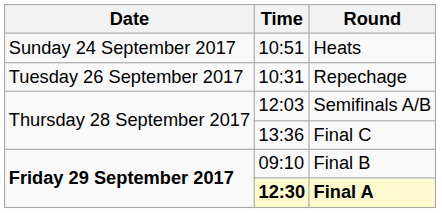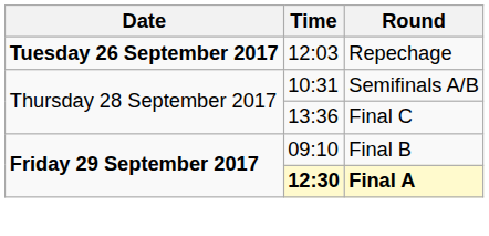 <table class="wikitable">
 <tr>
 <th>Date</th>
 <th>Time</th>
 <th>Round</th>
 </tr>
 <tr>
-<td>Sunday 24 September 2017</td>
-<td>10:51</td>
-<td>Heats</td>
-</tr>
-<tr>
-<td>Tuesday 26 September 2017</td>
-<td>10:31</td>
+<td><strong>Tuesday 26 September 2017</strong></td>
+<td>12:03</td>
 <td>Repechage</td>
 </tr>
 <tr>
 <td rowspan=2>Thursday 28 September 2017</td>
-<td>12:03</td>
+<td>10:31</td>
 <td>Semifinals A/B</td>
 </tr>
 <tr>
 <td>13:36</td>
 <td>Final C</td>
 </tr>
 <tr>
 <td rowspan=2><strong>Friday 29 September 2017</strong></td>
 <td>09:10</td>
 <td>Final B</td>
 </tr>
 <tr>
 <td style=background:lemonchiffon><strong>12:30</strong></td>
 <td style=background:lemonchiffon><strong>Final A</strong></td>
 </tr>
 </table>
